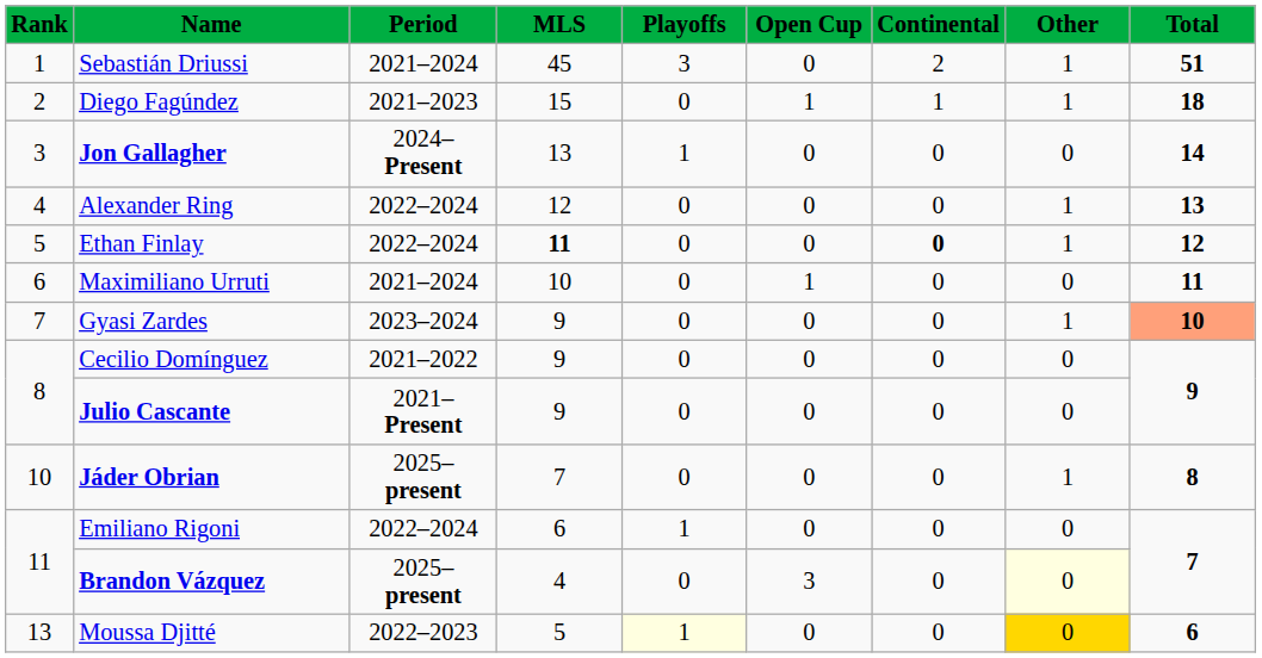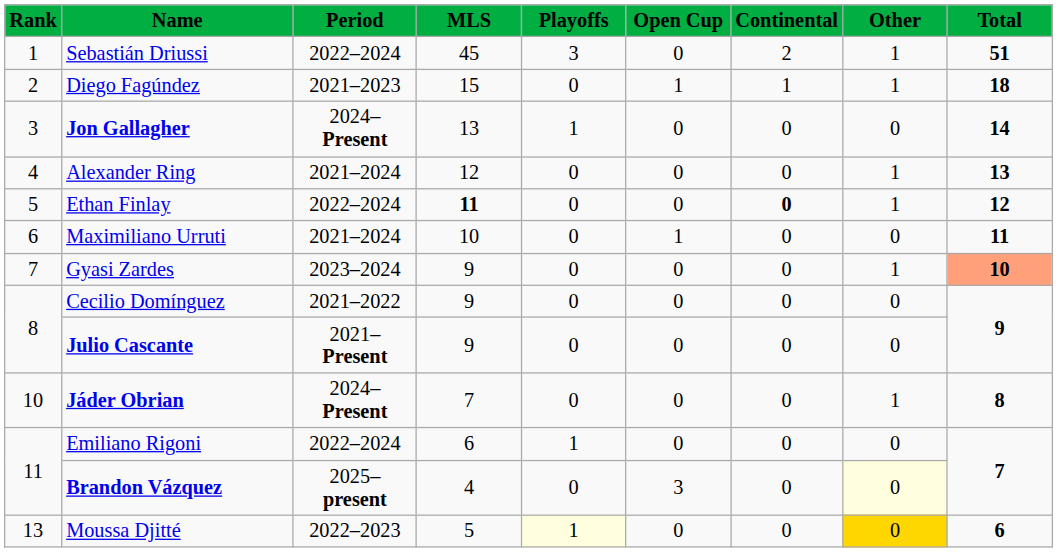 <table class="wikitable sortable nowrap" style="text-align: center;">
 <tr>
 <th style="background:#00AE42; color:#000000">Rank</th>
 <th style="background:#00AE42; color:#000000" width=175>Name</th>
 <th style="background:#00AE42; color:#000000" width=90>Period</th>
 <th style="background:#00AE42; color:#000000" width=75>MLS</th>
 <th style="background:#00AE42; color:#000000" width=75>Playoffs</th>
 <th style="background:#00AE42; color:#000000" width=75>Open Cup</th>
 <th style="background:#00AE42; color:#000000" width=75>Continental</th>
 <th style="background:#00AE42; color:#000000" width=75>Other</th>
 <th style="background:#00AE42; color:#000000" width=75>Total</th>
 </tr>
 <tr>
 <td>1</td>
 <td align="left"> <a href='#'>Sebastián Driussi</a></td>
-<td>2021–2024</td>
+<td>2022–2024</td>
 <td>45</td>
 <td>3</td>
 <td>0</td>
 <td>2</td>
 <td>1</td>
 <td><strong>51</strong></td>
 </tr>
 <tr>
 <td>2</td>
 <td align="left"> <a href='#'>Diego Fagúndez</a></td>
 <td>2021–2023</td>
 <td>15</td>
 <td>0</td>
 <td>1</td>
 <td>1</td>
 <td>1</td>
 <td><strong>18</strong></td>
 </tr>
 <tr>
 <td>3</td>
 <td align="left"><strong> <a href='#'>Jon Gallagher</a></strong></td>
 <td>2024–<strong>Present</strong></td>
 <td>13</td>
 <td>1</td>
 <td>0</td>
 <td>0</td>
 <td>0</td>
 <td><strong>14</strong></td>
 </tr>
 <tr>
 <td>4</td>
 <td align="left"> <a href='#'>Alexander Ring</a></td>
-<td>2022–2024</td>
+<td>2021–2024</td>
 <td>12</td>
 <td>0</td>
 <td>0</td>
 <td>0</td>
 <td>1</td>
 <td><strong>13</strong></td>
 </tr>
 <tr>
 <td>5</td>
 <td align="left"> <a href='#'>Ethan Finlay</a></td>
 <td>2022–2024</td>
 <td><strong>11</strong></td>
 <td>0</td>
 <td>0</td>
 <td><strong>0</strong></td>
 <td>1</td>
 <td><strong>12</strong></td>
 </tr>
 <tr>
 <td>6</td>
 <td align="left"> <a href='#'>Maximiliano Urruti</a></td>
 <td>2021–2024</td>
 <td>10</td>
 <td>0</td>
 <td>1</td>
 <td>0</td>
 <td>0</td>
 <td><strong>11</strong></td>
 </tr>
 <tr>
 <td>7</td>
 <td align="left"> <a href='#'>Gyasi Zardes</a></td>
 <td>2023–2024</td>
 <td>9</td>
 <td>0</td>
 <td>0</td>
 <td>0</td>
 <td>1</td>
 <td style="background: lightsalmon;"><strong>10</strong></td>
 </tr>
 <tr>
 <td rowspan=2>8</td>
 <td align="left"> <a href='#'>Cecilio Domínguez</a></td>
 <td>2021–2022</td>
 <td>9</td>
 <td>0</td>
 <td>0</td>
 <td>0</td>
 <td>0</td>
 <td rowspan=2><strong>9</strong></td>
 </tr>
 <tr>
 <td align="left"> <strong><a href='#'>Julio Cascante</a></strong></td>
 <td>2021–<strong>Present</strong></td>
 <td>9</td>
 <td>0</td>
 <td>0</td>
 <td>0</td>
 <td>0</td>
 </tr>
 <tr>
 <td>10</td>
 <td align="left"> <strong><a href='#'>Jáder Obrian</a></strong></td>
-<td>2025–<strong>present</strong></td>
+<td>2024–<strong>Present</strong></td>
 <td>7</td>
 <td>0</td>
 <td>0</td>
 <td>0</td>
 <td>1</td>
 <td><strong>8</strong></td>
 </tr>
 <tr>
 <td rowspan=2>11</td>
 <td align="left"> <a href='#'>Emiliano Rigoni</a></td>
 <td>2022–2024</td>
 <td>6</td>
 <td>1</td>
 <td>0</td>
 <td>0</td>
 <td>0</td>
 <td rowspan=2><strong>7</strong></td>
 </tr>
 <tr>
 <td align="left"> <strong><a href='#'>Brandon Vázquez</a></strong></td>
 <td>2025–<strong>present</strong></td>
 <td>4</td>
 <td>0</td>
 <td>3</td>
 <td>0</td>
 <td style="background: lightyellow;">0</td>
 </tr>
 <tr>
 <td>13</td>
 <td align="left"> <a href='#'>Moussa Djitté</a></td>
 <td>2022–2023</td>
 <td>5</td>
 <td style="background: lightyellow;">1</td>
 <td>0</td>
 <td>0</td>
 <td style="background: gold;">0</td>
 <td><strong>6</strong></td>
 </tr>
 </table>
